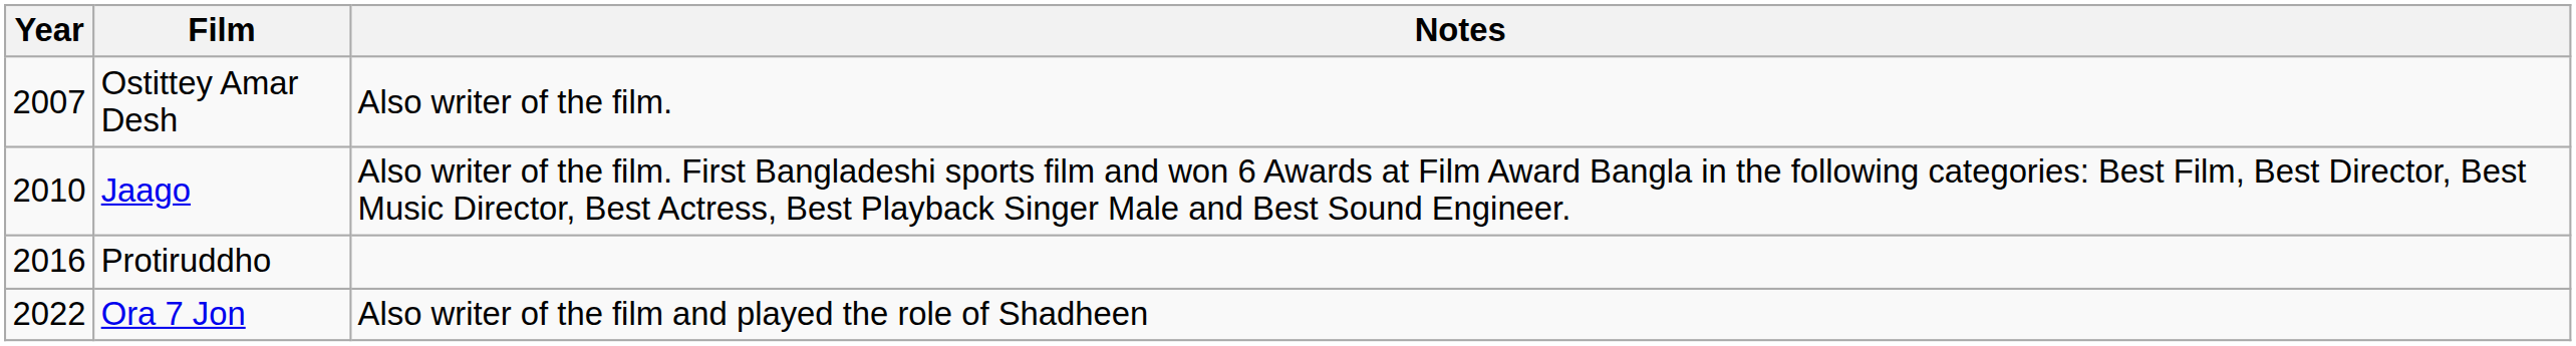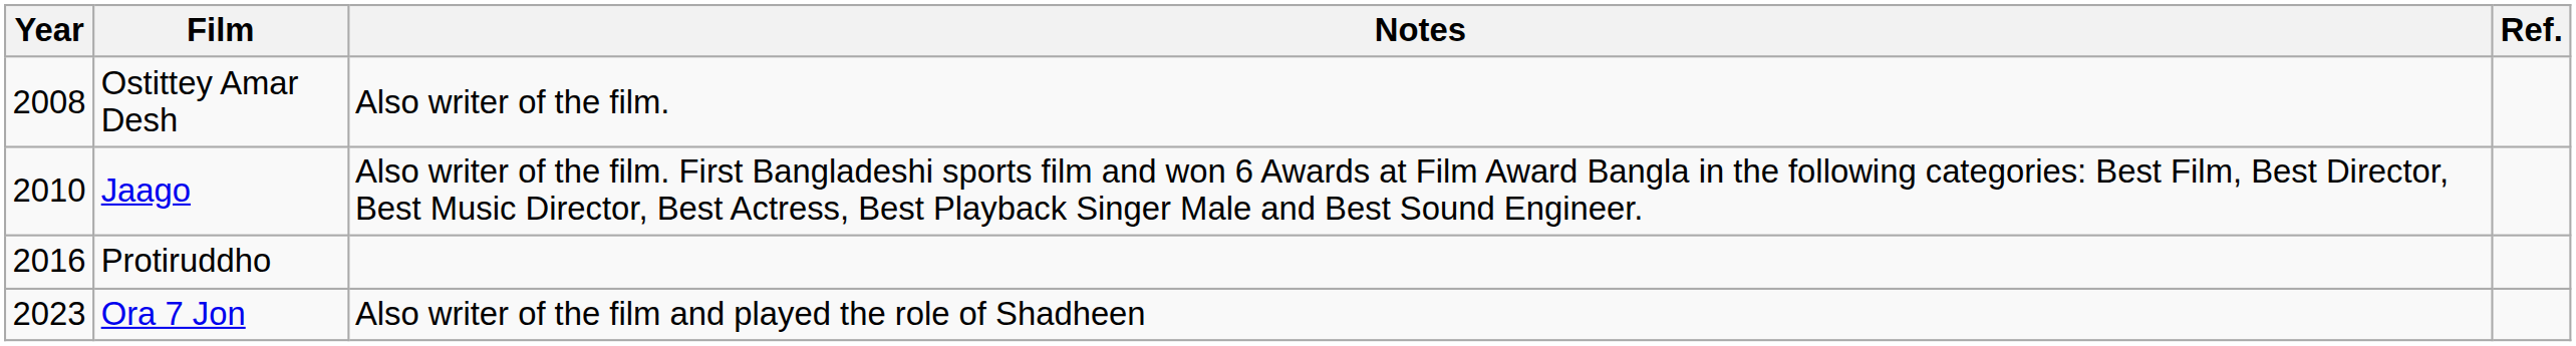 <table class="wikitable">
 <tr>
 <th>Year</th>
 <th>Film</th>
 <th>Notes</th>
+<th>Ref.</th>
 </tr>
 <tr>
-<td>2007</td>
+<td>2008</td>
 <td>Ostittey Amar Desh</td>
 <td>Also writer of the film.</td>
+<td></td>
 </tr>
 <tr>
 <td>2010</td>
 <td><a href='#'>Jaago</a></td>
 <td>Also writer of the film. First Bangladeshi sports film and won 6 Awards at Film Award Bangla in the following categories: Best Film, Best Director, Best Music Director, Best Actress, Best Playback Singer Male and Best Sound Engineer.</td>
+<td></td>
 </tr>
 <tr>
 <td>2016</td>
 <td>Protiruddho</td>
 <td></td>
+<td></td>
 </tr>
 <tr>
-<td>2022</td>
+<td>2023</td>
 <td><a href='#'>Ora 7 Jon</a></td>
 <td>Also writer of the film and played the role of Shadheen</td>
+<td></td>
 </tr>
 </table>
